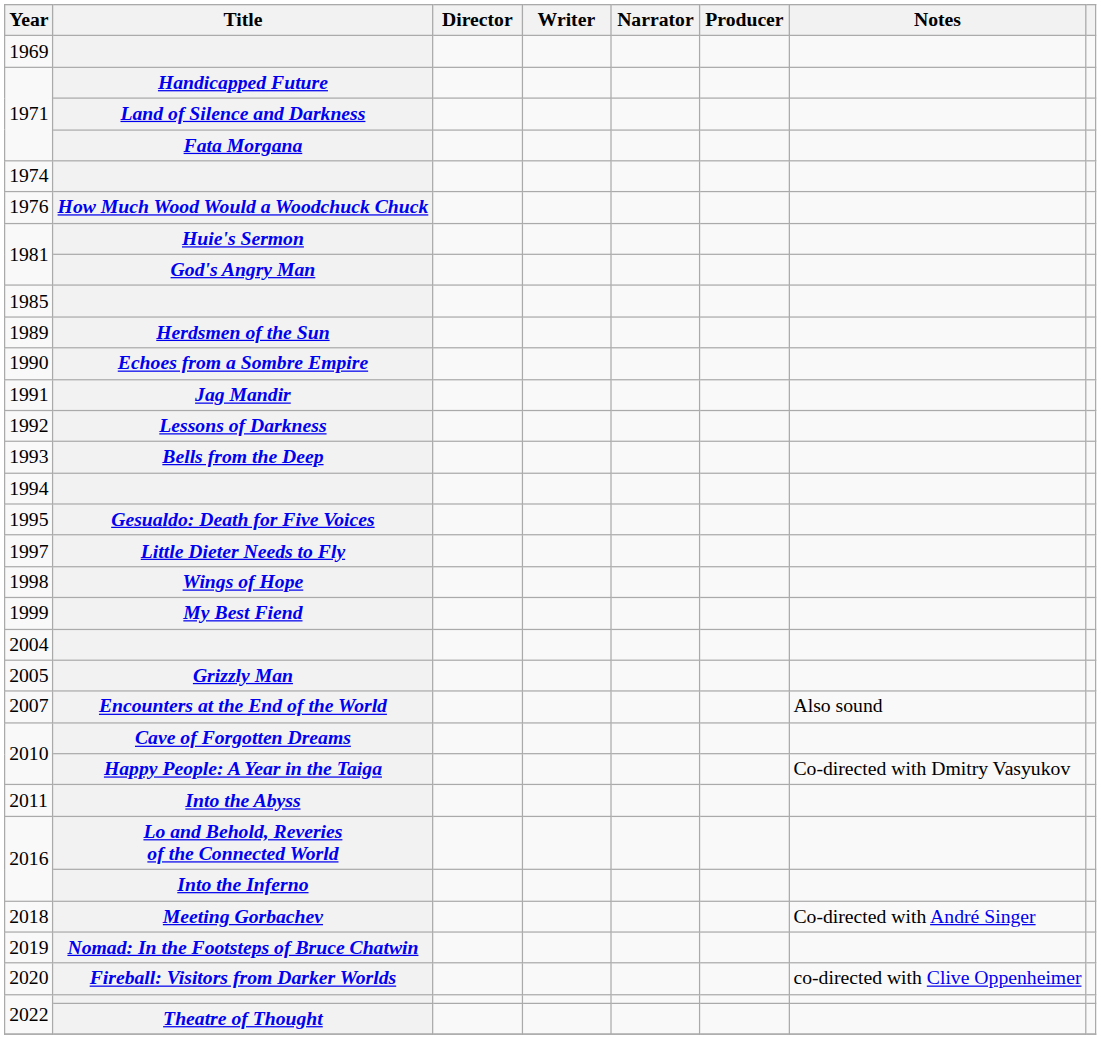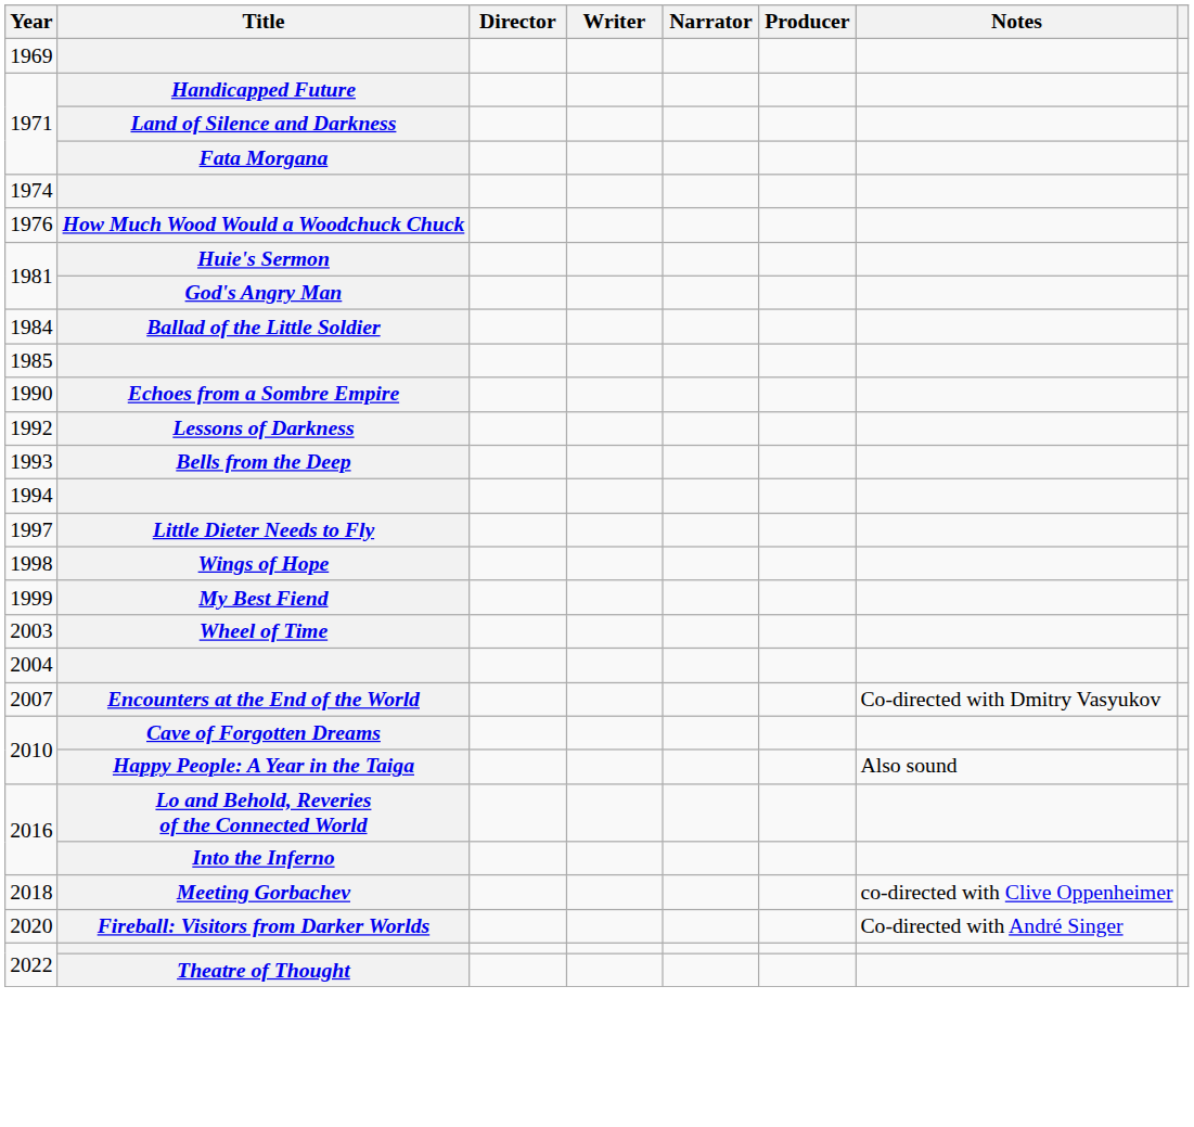 <table class="wikitable plainrowheaders">
 <tr style="background:#ccc; text-align:center;">
 <th scope="col">Year</th>
 <th scope="col">Title</th>
 <th scope="col" width=65>Director</th>
 <th scope="col" width=65>Writer</th>
 <th scope="col" width=65>Narrator</th>
 <th scope="col" width=65>Producer</th>
 <th scope="col">Notes</th>
 <th scope="col"></th>
 </tr>
 <tr>
 <td>1969</td>
 <th scope=row></th>
 <td></td>
 <td></td>
 <td></td>
 <td></td>
 <td></td>
 <td style="text-align:center;"></td>
 </tr>
 <tr>
 <td rowspan=3>1971</td>
 <th scope=row><em><a href='#'>Handicapped Future</a></em></th>
 <td></td>
 <td></td>
 <td></td>
 <td></td>
 <td></td>
 <td style="text-align:center;"></td>
 </tr>
 <tr>
 <th scope=row><em><a href='#'>Land of Silence and Darkness</a></em></th>
 <td></td>
 <td></td>
 <td></td>
 <td></td>
 <td></td>
 <td style="text-align:center;"></td>
 </tr>
 <tr>
 <th scope=row><em><a href='#'>Fata Morgana</a></em></th>
 <td></td>
 <td></td>
 <td></td>
 <td></td>
 <td></td>
 <td style="text-align:center;"></td>
 </tr>
 <tr>
 <td>1974</td>
 <th scope=row></th>
 <td></td>
 <td></td>
 <td></td>
 <td></td>
 <td></td>
 <td style="text-align:center;"></td>
 </tr>
 <tr>
 <td>1976</td>
 <th scope=row><em><a href='#'>How Much Wood Would a Woodchuck Chuck</a></em></th>
 <td></td>
 <td></td>
 <td></td>
 <td></td>
 <td></td>
 <td style="text-align:center;"></td>
 </tr>
 <tr>
 <td rowspan=2>1981</td>
 <th scope=row><em><a href='#'>Huie's Sermon</a></em></th>
 <td></td>
 <td></td>
 <td></td>
 <td></td>
 <td></td>
 <td style="text-align:center;"></td>
 </tr>
 <tr>
 <th scope=row><em><a href='#'>God's Angry Man</a></em></th>
 <td></td>
 <td></td>
 <td></td>
 <td></td>
 <td></td>
 <td style="text-align:center;"></td>
 </tr>
 <tr>
+<td>1984</td>
+<th scope=row><em><a href='#'>Ballad of the Little Soldier</a></em></th>
+<td></td>
+<td></td>
+<td></td>
+<td></td>
+<td></td>
+<td style="text-align:center;"></td>
+</tr>
+<tr>
 <td>1985</td>
 <th scope=row></th>
 <td></td>
 <td></td>
 <td></td>
 <td></td>
 <td></td>
 <td style="text-align:center;"></td>
 </tr>
 <tr>
-<td>1989</td>
-<th scope=row><em><a href='#'>Herdsmen of the Sun</a></em></th>
-<td></td>
-<td></td>
-<td></td>
-<td></td>
-<td></td>
-<td style="text-align:center;"></td>
-</tr>
-<tr>
 <td>1990</td>
 <th scope=row><em><a href='#'>Echoes from a Sombre Empire</a></em></th>
-<td></td>
-<td></td>
-<td></td>
-<td></td>
-<td></td>
-<td style="text-align:center;"></td>
-</tr>
-<tr>
-<td>1991</td>
-<th scope=row><em><a href='#'>Jag Mandir</a></em></th>
 <td></td>
 <td></td>
 <td></td>
 <td></td>
 <td></td>
 <td style="text-align:center;"></td>
 </tr>
 <tr>
 <td>1992</td>
 <th scope=row><em><a href='#'>Lessons of Darkness</a></em></th>
 <td></td>
 <td></td>
 <td></td>
 <td></td>
 <td></td>
 <td style="text-align:center;"></td>
 </tr>
 <tr>
 <td>1993</td>
 <th scope=row><em><a href='#'>Bells from the Deep</a></em></th>
 <td></td>
 <td></td>
 <td></td>
 <td></td>
 <td></td>
 <td style="text-align:center;"></td>
 </tr>
 <tr>
 <td>1994</td>
 <th scope=row></th>
 <td></td>
 <td></td>
 <td></td>
 <td></td>
 <td></td>
 <td style="text-align:center;"></td>
 </tr>
 <tr>
-<td>1995</td>
-<th scope=row><em><a href='#'>Gesualdo: Death for Five Voices</a></em></th>
-<td></td>
-<td></td>
-<td></td>
-<td></td>
-<td></td>
-<td style="text-align:center;"></td>
-</tr>
-<tr>
 <td>1997</td>
 <th scope=row><em><a href='#'>Little Dieter Needs to Fly</a></em></th>
 <td></td>
 <td></td>
 <td></td>
 <td></td>
 <td></td>
 <td style="text-align:center;"></td>
 </tr>
 <tr>
 <td>1998</td>
 <th scope=row><em><a href='#'>Wings of Hope</a></em></th>
 <td></td>
 <td></td>
 <td></td>
 <td></td>
 <td></td>
 <td style="text-align:center;"></td>
 </tr>
 <tr>
 <td>1999</td>
 <th scope=row><em><a href='#'>My Best Fiend</a></em></th>
 <td></td>
 <td></td>
 <td></td>
 <td></td>
 <td></td>
 <td style="text-align:center;"></td>
 </tr>
 <tr>
-<td>2004</td>
-<th scope=row></th>
+<td>2003</td>
+<th scope=row><em><a href='#'>Wheel of Time</a></em></th>
 <td></td>
 <td></td>
 <td></td>
 <td></td>
 <td></td>
 <td style="text-align:center;"></td>
 </tr>
 <tr>
-<td>2005</td>
-<th scope=row><em><a href='#'>Grizzly Man</a></em></th>
+<td>2004</td>
+<th scope=row></th>
 <td></td>
 <td></td>
 <td></td>
 <td></td>
 <td></td>
 <td style="text-align:center;"></td>
 </tr>
 <tr>
 <td>2007</td>
 <th scope=row><em><a href='#'>Encounters at the End of the World</a></em></th>
 <td></td>
 <td></td>
 <td></td>
 <td></td>
-<td>Also sound</td>
+<td>Co-directed with Dmitry Vasyukov</td>
 <td style="text-align:center;"></td>
 </tr>
 <tr>
 <td rowspan=2>2010</td>
 <th scope=row><em><a href='#'>Cave of Forgotten Dreams</a></em></th>
 <td></td>
 <td></td>
 <td></td>
 <td></td>
 <td></td>
 <td style="text-align:center;"></td>
 </tr>
 <tr>
 <th scope=row><em><a href='#'>Happy People: A Year in the Taiga</a></em></th>
 <td></td>
 <td></td>
 <td></td>
 <td></td>
-<td>Co-directed with Dmitry Vasyukov</td>
-<td style="text-align:center;"></td>
-</tr>
-<tr>
-<td>2011</td>
-<th scope=row><em><a href='#'>Into the Abyss</a></em></th>
-<td></td>
-<td></td>
-<td></td>
-<td></td>
-<td></td>
+<td>Also sound</td>
 <td style="text-align:center;"></td>
 </tr>
 <tr>
 <td rowspan=2>2016</td>
 <th scope=row><em><a href='#'>Lo and Behold, Reveries<br>of the Connected World</a></em></th>
 <td></td>
 <td></td>
 <td></td>
 <td></td>
 <td></td>
 <td style="text-align:center;"></td>
 </tr>
 <tr>
 <th scope=row><em><a href='#'>Into the Inferno</a></em></th>
 <td></td>
 <td></td>
 <td></td>
 <td></td>
 <td></td>
 <td style="text-align:center;"></td>
 </tr>
 <tr>
 <td>2018</td>
 <th scope=row><em><a href='#'>Meeting Gorbachev</a></em></th>
 <td></td>
 <td></td>
 <td></td>
 <td></td>
-<td>Co-directed with <a href='#'>André Singer</a></td>
-<td style="text-align:center;"></td>
-</tr>
-<tr>
-<td>2019</td>
-<th scope=row><em><a href='#'>Nomad: In the Footsteps of Bruce Chatwin</a></em></th>
-<td></td>
-<td></td>
-<td></td>
-<td></td>
-<td></td>
+<td>co-directed with <a href='#'>Clive Oppenheimer</a></td>
 <td style="text-align:center;"></td>
 </tr>
 <tr>
 <td>2020</td>
 <th scope=row><em><a href='#'>Fireball: Visitors from Darker Worlds</a></em></th>
 <td></td>
 <td></td>
 <td></td>
 <td></td>
-<td>co-directed with <a href='#'>Clive Oppenheimer</a></td>
+<td>Co-directed with <a href='#'>André Singer</a></td>
 <td style="text-align:center;"></td>
 </tr>
 <tr>
 <td rowspan=2>2022</td>
 <th scope=row></th>
 <td></td>
 <td></td>
 <td></td>
 <td></td>
 <td></td>
 <td style="text-align:center;"></td>
 </tr>
 <tr>
 <th scope=row><em><a href='#'>Theatre of Thought</a></em></th>
 <td></td>
 <td></td>
 <td></td>
 <td></td>
 <td></td>
 <td style="text-align:center;"></td>
 </tr>
 <tr>
 </tr>
 </table>
